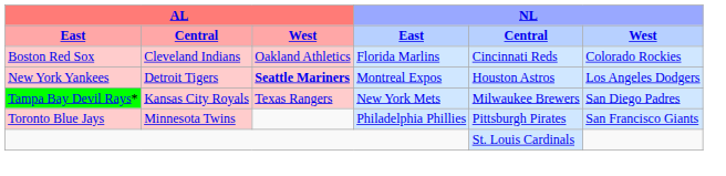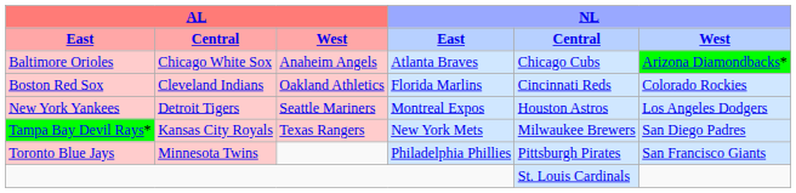 <table class="wikitable" style="font-size:100%;line-height:1.1;">
 <tr>
 <th colspan="3" style="background-color: #FF7B77;"><a href='#'>AL</a></th>
 <th colspan="3" style="background-color: #99A8FF;"><a href='#'>NL</a></th>
 </tr>
 <tr>
 <th style="background-color: #FFA7A7;"><a href='#'>East</a></th>
 <th style="background-color: #FFA7A7;"><a href='#'>Central</a></th>
 <th style="background-color: #FFA7A7;"><a href='#'>West</a></th>
 <th style="background-color: #B7D0FF;"><a href='#'>East</a></th>
 <th style="background-color: #B7D0FF;"><a href='#'>Central</a></th>
 <th style="background-color: #B7D0FF;"><a href='#'>West</a></th>
 </tr>
 <tr>
+<td style="background-color: #FFCCCC;"><a href='#'>Baltimore Orioles</a></td>
+<td style="background-color: #FFCCCC;"><a href='#'>Chicago White Sox</a></td>
+<td style="background-color: #FFCCCC;"><a href='#'>Anaheim Angels</a></td>
+<td style="background-color: #D0E7FF;"><a href='#'>Atlanta Braves</a></td>
+<td style="background-color: #D0E7FF;"><a href='#'>Chicago Cubs</a></td>
+<td style="background-color: #00FF00;"><a href='#'>Arizona Diamondbacks</a>*</td>
+</tr>
+<tr>
 <td style="background-color: #FFCCCC;"><a href='#'>Boston Red Sox</a></td>
 <td style="background-color: #FFCCCC;"><a href='#'>Cleveland Indians</a></td>
 <td style="background-color: #FFCCCC;"><a href='#'>Oakland Athletics</a></td>
 <td style="background-color: #D0E7FF;"><a href='#'>Florida Marlins</a></td>
 <td style="background-color: #D0E7FF;"><a href='#'>Cincinnati Reds</a></td>
 <td style="background-color: #D0E7FF;"><a href='#'>Colorado Rockies</a></td>
 </tr>
 <tr>
 <td style="background-color: #FFCCCC;"><a href='#'>New York Yankees</a></td>
 <td style="background-color: #FFCCCC;"><a href='#'>Detroit Tigers</a></td>
-<td style="background-color: #FFCCCC;"><strong><a href='#'>Seattle Mariners</a></strong></td>
+<td style="background-color: #FFCCCC;"><a href='#'>Seattle Mariners</a></td>
 <td style="background-color: #D0E7FF;"><a href='#'>Montreal Expos</a></td>
 <td style="background-color: #D0E7FF;"><a href='#'>Houston Astros</a></td>
 <td style="background-color: #D0E7FF;"><a href='#'>Los Angeles Dodgers</a></td>
 </tr>
 <tr>
 <td style="background-color: #00FF00;"><a href='#'>Tampa Bay Devil Rays</a>*</td>
 <td style="background-color: #FFCCCC;"><a href='#'>Kansas City Royals</a></td>
 <td style="background-color: #FFCCCC;"><a href='#'>Texas Rangers</a></td>
 <td style="background-color: #D0E7FF;"><a href='#'>New York Mets</a></td>
 <td style="background-color: #D0E7FF;"><a href='#'>Milwaukee Brewers</a></td>
 <td style="background-color: #D0E7FF;"><a href='#'>San Diego Padres</a></td>
 </tr>
 <tr>
 <td style="background-color: #FFCCCC;"><a href='#'>Toronto Blue Jays</a></td>
 <td style="background-color: #FFCCCC;"><a href='#'>Minnesota Twins</a></td>
 <td> </td>
 <td style="background-color: #D0E7FF;"><a href='#'>Philadelphia Phillies</a></td>
 <td style="background-color: #D0E7FF;"><a href='#'>Pittsburgh Pirates</a></td>
 <td style="background-color: #D0E7FF;"><a href='#'>San Francisco Giants</a></td>
 </tr>
 <tr>
 <td colspan="4"> </td>
 <td style="background-color: #D0E7FF;"><a href='#'>St. Louis Cardinals</a></td>
 <td> </td>
 </tr>
 </table>
